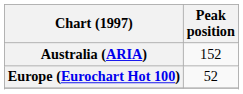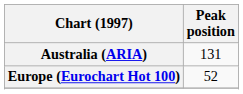 <table class="wikitable sortable plainrowheaders" style="text-align:center">
 <tr>
 <th>Chart (1997)</th>
 <th>Peak<br>position</th>
 </tr>
 <tr>
 <th scope="row">Australia (<a href='#'>ARIA</a>)</th>
-<td>152</td>
+<td>131</td>
 </tr>
 <tr>
 <th scope="row">Europe (<a href='#'>Eurochart Hot 100</a>)</th>
 <td>52</td>
 </tr>
 <tr>
 </tr>
 <tr>
 </tr>
 <tr>
 </tr>
 <tr>
 </tr>
 <tr>
 </tr>
 <tr>
 </tr>
 </table>
